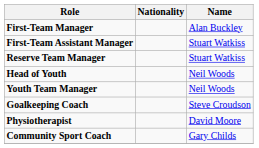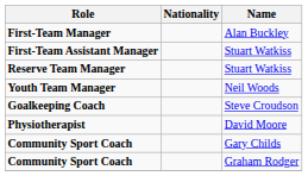 <table class="wikitable" style="text-align: left">
 <tr>
 <th>Role</th>
 <th>Nationality</th>
 <th>Name</th>
 </tr>
 <tr>
 <td><strong>First-Team Manager</strong></td>
 <td></td>
 <td><a href='#'>Alan Buckley</a></td>
 </tr>
 <tr>
 <td><strong>First-Team Assistant Manager</strong></td>
 <td></td>
 <td><a href='#'>Stuart Watkiss</a></td>
 </tr>
 <tr>
 <td><strong>Reserve Team Manager</strong></td>
 <td></td>
 <td><a href='#'>Stuart Watkiss</a></td>
 </tr>
 <tr>
-<td><strong>Head of Youth</strong></td>
-<td></td>
-<td><a href='#'>Neil Woods</a></td>
-</tr>
-<tr>
 <td><strong>Youth Team Manager</strong></td>
 <td></td>
 <td><a href='#'>Neil Woods</a></td>
 </tr>
 <tr>
 <td><strong>Goalkeeping Coach</strong></td>
 <td></td>
 <td><a href='#'>Steve Croudson</a></td>
 </tr>
 <tr>
 <td><strong>Physiotherapist</strong></td>
 <td></td>
 <td><a href='#'>David Moore</a></td>
 </tr>
 <tr>
 <td><strong>Community Sport Coach</strong></td>
 <td></td>
 <td><a href='#'>Gary Childs</a></td>
 </tr>
 <tr>
+<td><strong>Community Sport Coach</strong></td>
+<td></td>
+<td><a href='#'>Graham Rodger</a></td>
+</tr>
+<tr>
 </tr>
 </table>
